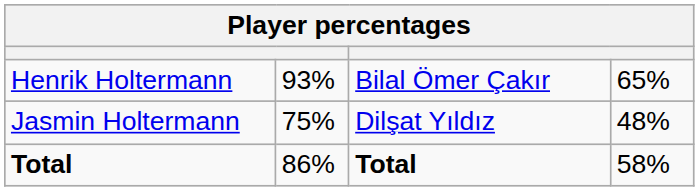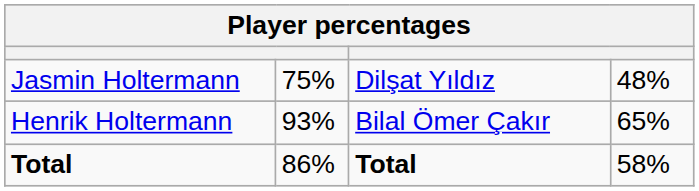 <table class="wikitable">
 <tr>
 <th colspan=4 width=400>Player percentages</th>
 </tr>
 <tr>
 <th colspan=2 width=200 style="white-space:nowrap;"></th>
 <th colspan=2 width=200 style="white-space:nowrap;"></th>
 </tr>
 <tr>
+<td><a href='#'>Jasmin Holtermann</a></td>
+<td>75%</td>
+<td><a href='#'>Dilşat Yıldız</a></td>
+<td>48%</td>
+</tr>
+<tr>
 <td><a href='#'>Henrik Holtermann</a></td>
 <td>93%</td>
 <td><a href='#'>Bilal Ömer Çakır</a></td>
 <td>65%</td>
-</tr>
-<tr>
-<td><a href='#'>Jasmin Holtermann</a></td>
-<td>75%</td>
-<td><a href='#'>Dilşat Yıldız</a></td>
-<td>48%</td>
 </tr>
 <tr>
 <td><strong>Total</strong></td>
 <td>86%</td>
 <td><strong>Total</strong></td>
 <td>58%</td>
 </tr>
 </table>
